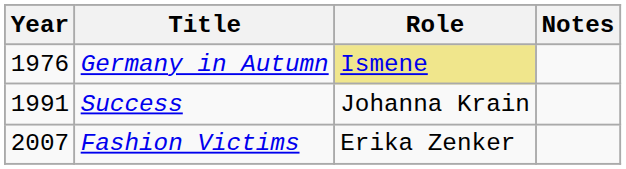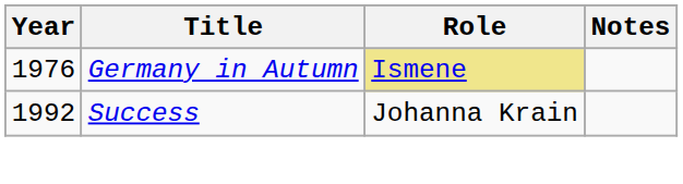 <table class="wikitable sortable">
 <tr>
 <th>Year</th>
 <th>Title</th>
 <th>Role</th>
 <th class="unsortable">Notes</th>
 </tr>
 <tr>
 <td>1976</td>
 <td><em><a href='#'>Germany in Autumn</a></em></td>
 <td style="background: khaki;"><a href='#'>Ismene</a></td>
 <td></td>
 </tr>
 <tr>
-<td>1991</td>
+<td>1992</td>
 <td><em><a href='#'>Success</a></em></td>
 <td>Johanna Krain</td>
 <td></td>
 </tr>
-<tr>
-<td>2007</td>
-<td><em><a href='#'>Fashion Victims</a></em></td>
-<td>Erika Zenker</td>
-<td></td>
-</tr>
 </table>
